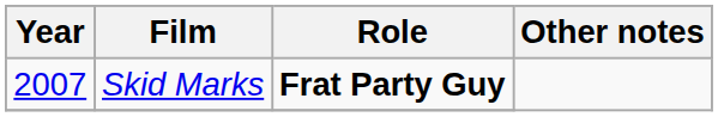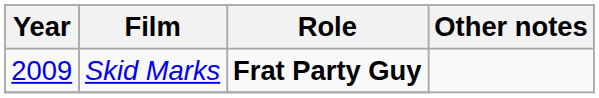 <table class="wikitable" style="font-size:90%;">
 <tr>
 <th>Year</th>
 <th>Film</th>
 <th>Role</th>
 <th>Other notes</th>
 </tr>
 <tr>
-<td rowspan=1><a href='#'>2007</a></td>
+<td rowspan=1><a href='#'>2009</a></td>
 <td><em><a href='#'>Skid Marks</a></em></td>
 <td><strong>Frat Party Guy</strong></td>
 </tr>
 <tr>
 </tr>
 </table>
